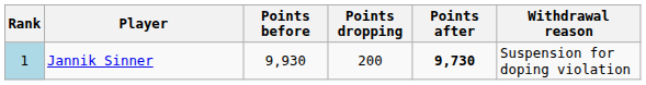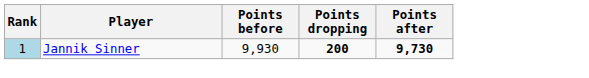 <table class="wikitable sortable">
 <tr>
 <th>Rank</th>
 <th style="width:185px;">Player</th>
 <th style="width:75px;">Points before</th>
 <th style="width:75px;">Points dropping</th>
 <th style="width:75px;">Points after</th>
-<th>Withdrawal reason</th>
 </tr>
 <tr>
 <td style="background: lightblue; text-align:center;">1</td>
 <td> <a href='#'>Jannik Sinner</a></td>
 <td style="text-align:center;">9,930</td>
-<td style="text-align:center;">200</td>
+<td style="text-align:center;"><strong>200</strong></td>
 <td style="text-align:center;"><strong>9,730</strong></td>
-<td>Suspension for doping violation</td>
 </tr>
 </table>
